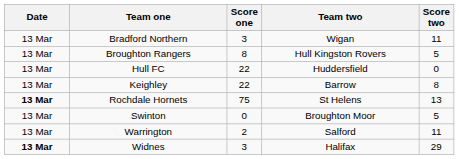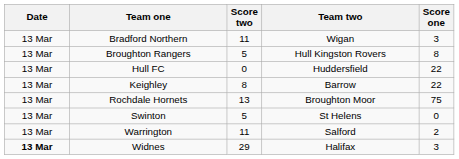 <table class="wikitable" style="text-align: center">
 <tr>
 <th width=100>Date</th>
 <th width=250>Team one</th>
+<th width=50>Score two</th>
+<th width=250>Team two</th>
 <th width=50>Score one</th>
-<th width=250>Team two</th>
-<th width=50>Score two</th>
 </tr>
 <tr>
 <td>13 Mar</td>
 <td>Bradford Northern</td>
+<td>11</td>
+<td>Wigan</td>
 <td>3</td>
-<td>Wigan</td>
-<td>11</td>
 </tr>
 <tr>
 <td>13 Mar</td>
 <td>Broughton Rangers</td>
+<td>5</td>
+<td>Hull Kingston Rovers</td>
 <td>8</td>
-<td>Hull Kingston Rovers</td>
-<td>5</td>
 </tr>
 <tr>
 <td>13 Mar</td>
 <td>Hull FC</td>
+<td>0</td>
+<td>Huddersfield</td>
 <td>22</td>
-<td>Huddersfield</td>
+</tr>
+<tr>
+<td>13 Mar</td>
+<td>Keighley</td>
+<td>8</td>
+<td>Barrow</td>
+<td>22</td>
+</tr>
+<tr>
+<td>13 Mar</td>
+<td>Rochdale Hornets</td>
+<td>13</td>
+<td>Broughton Moor</td>
+<td>75</td>
+</tr>
+<tr>
+<td>13 Mar</td>
+<td>Swinton</td>
+<td>5</td>
+<td>St Helens</td>
 <td>0</td>
 </tr>
 <tr>
 <td>13 Mar</td>
-<td>Keighley</td>
-<td>22</td>
-<td>Barrow</td>
-<td>8</td>
-</tr>
-<tr>
-<td><strong>13 Mar</strong></td>
-<td>Rochdale Hornets</td>
-<td>75</td>
-<td>St Helens</td>
-<td>13</td>
-</tr>
-<tr>
-<td>13 Mar</td>
-<td>Swinton</td>
-<td>0</td>
-<td>Broughton Moor</td>
-<td>5</td>
-</tr>
-<tr>
-<td>13 Mar</td>
 <td>Warrington</td>
+<td>11</td>
+<td>Salford</td>
 <td>2</td>
-<td>Salford</td>
-<td>11</td>
 </tr>
 <tr>
 <td><strong>13 Mar</strong></td>
 <td>Widnes</td>
+<td>29</td>
+<td>Halifax</td>
 <td>3</td>
-<td>Halifax</td>
-<td>29</td>
 </tr>
 </table>
